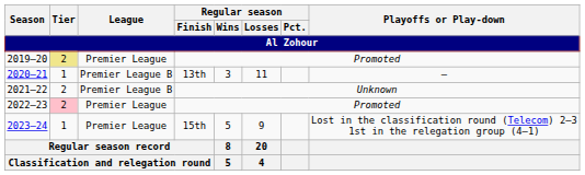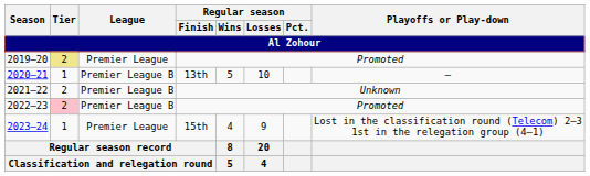 <table class="wikitable" style="font-size:95%; text-align:center">
 <tr>
 <th rowspan="2">Season</th>
 <th rowspan="2">Tier</th>
 <th rowspan="2">League</th>
 <th colspan="4">Regular season</th>
 <th rowspan="2">Playoffs or Play-down</th>
 </tr>
 <tr>
 <th>Finish</th>
 <th>Wins</th>
 <th>Losses</th>
 <th>Pct.</th>
 </tr>
 <tr>
 <td colspan="8" style="background:navy; border:1.5px solid darkred; color:white;"><strong>Al Zohour</strong></td>
 </tr>
 <tr>
 <td>2019–20</td>
 <td style="background: khaki;">2</td>
 <td>Premier League</td>
 <td colspan="5"><em>Promoted</em></td>
 </tr>
 <tr>
 <td><a href='#'>2020–21</a></td>
 <td>1</td>
 <td>Premier League B</td>
 <td>13th</td>
-<td>3</td>
-<td>11</td>
+<td>5</td>
+<td>10</td>
 <td></td>
 <td>–</td>
 </tr>
 <tr>
 <td>2021–22</td>
 <td>2</td>
 <td>Premier League B</td>
 <td colspan="5"><em>Unknown</em></td>
 </tr>
 <tr>
 <td>2022–23</td>
 <td style="background: pink;">2</td>
-<td>Premier League</td>
+<td>Premier League B</td>
 <td colspan="5"><em>Promoted</em></td>
 </tr>
 <tr>
 <td><a href='#'>2023–24</a></td>
 <td>1</td>
 <td>Premier League</td>
 <td>15th</td>
-<td>5</td>
+<td>4</td>
 <td>9</td>
 <td></td>
 <td>Lost in the classification round (<a href='#'>Telecom</a>) 2–3<br>1st in the relegation group (4–1)</td>
 </tr>
 <tr>
 <th colspan="4">Regular season record</th>
 <th>8</th>
 <th>20</th>
 <th></th>
 <th></th>
 </tr>
 <tr>
 <th colspan="4">Classification and relegation round</th>
 <th>5</th>
 <th>4</th>
 <th></th>
 <th></th>
 </tr>
 </table>
